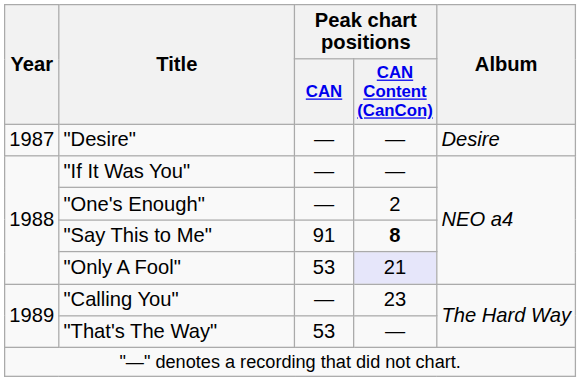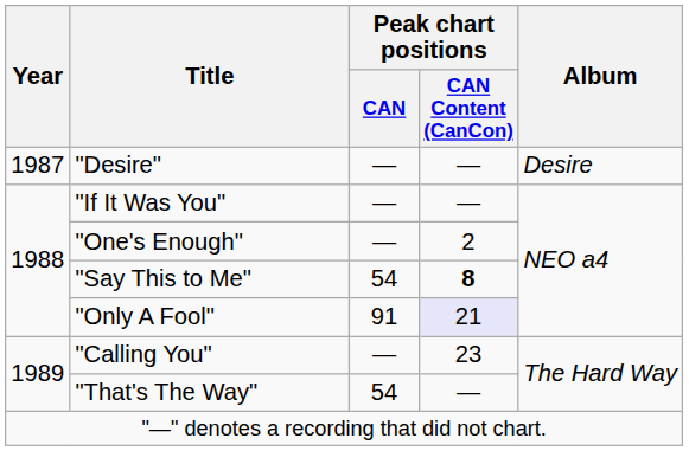 <table class="wikitable">
 <tr>
 <th rowspan="2">Year</th>
 <th rowspan="2" width="180">Title</th>
 <th colspan="2">Peak chart positions</th>
 <th rowspan="2">Album</th>
 </tr>
 <tr style="font-size: smaller;">
 <th width="40"><a href='#'>CAN</a><br></th>
 <th width="40"><a href='#'>CAN Content (CanCon)</a><br></th>
 </tr>
 <tr>
 <td rowspan=1>1987</td>
 <td>"Desire"</td>
 <td align="center">—</td>
 <td align="center">—</td>
 <td rowspan=1><em>Desire</em></td>
 </tr>
 <tr>
 <td rowspan=4>1988</td>
 <td>"If It Was You"</td>
 <td align="center">—</td>
 <td align="center">—</td>
 <td rowspan=4><em>NEO a4</em></td>
 </tr>
 <tr>
 <td>"One's Enough"</td>
 <td align="center">—</td>
 <td align="center">2</td>
 </tr>
 <tr>
 <td>"Say This to Me"</td>
-<td align="center">91</td>
+<td align="center">54</td>
 <td align="center"><strong>8</strong></td>
 </tr>
 <tr>
 <td>"Only A Fool"</td>
-<td align="center">53</td>
+<td align="center">91</td>
 <td align="center" style="background: lavender;">21</td>
 </tr>
 <tr>
 <td rowspan=2>1989</td>
 <td>"Calling You"</td>
 <td align="center">—</td>
 <td align="center">23</td>
 <td rowspan=2><em>The Hard Way</em></td>
 </tr>
 <tr>
 <td>"That's The Way"</td>
-<td align="center">53</td>
+<td align="center">54</td>
 <td align="center">—</td>
 </tr>
 <tr>
 <td colspan="5" align="center" style="font-size:90%">"—" denotes a recording that did not chart.</td>
 </tr>
 </table>
